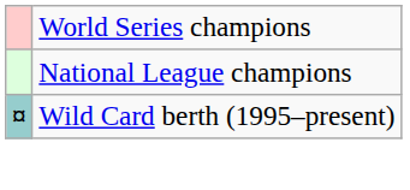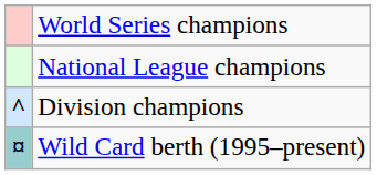 <table class="wikitable plainrowheaders">
 <tr>
 <th scope="row" style="text-align:center; background:#ffcccc"></th>
 <td><a href='#'>World Series</a> champions</td>
 </tr>
 <tr>
 <th scope="row" style="text-align:center; background:#ddffdd"></th>
 <td><a href='#'>National League</a> champions</td>
 </tr>
 <tr>
+<th scope="row" style="text-align:center; background:#d0e7ff">^</th>
+<td>Division champions</td>
+</tr>
+<tr>
 <th scope="row" style="text-align:center; background:#96cdcd">¤</th>
 <td><a href='#'>Wild Card</a> berth (1995–present)</td>
 </tr>
 </table>
